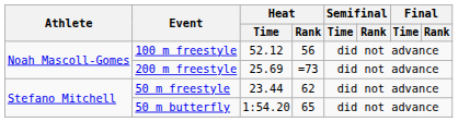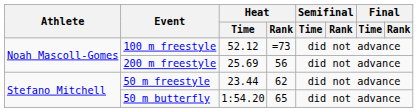 <table class="wikitable" style="text-align:center; font-size:90%">
 <tr>
 <th rowspan="2">Athlete</th>
 <th rowspan="2">Event</th>
 <th colspan="2">Heat</th>
 <th colspan="2">Semifinal</th>
 <th colspan="2">Final</th>
 </tr>
 <tr style="font-size:95%">
 <th>Time</th>
 <th>Rank</th>
 <th>Time</th>
 <th>Rank</th>
 <th>Time</th>
 <th>Rank</th>
 </tr>
 <tr>
 <td align=left rowspan=2><a href='#'>Noah Mascoll-Gomes</a></td>
 <td align=left><a href='#'>100 m freestyle</a></td>
 <td>52.12</td>
-<td>56</td>
+<td>=73</td>
 <td colspan=4>did not advance</td>
 </tr>
 <tr>
 <td align=left><a href='#'>200 m freestyle</a></td>
 <td>25.69</td>
-<td>=73</td>
+<td>56</td>
 <td colspan=4>did not advance</td>
 </tr>
 <tr>
 <td align=left rowspan=2><a href='#'>Stefano Mitchell</a></td>
 <td align=left><a href='#'>50 m freestyle</a></td>
 <td>23.44</td>
 <td>62</td>
 <td colspan=4>did not advance</td>
 </tr>
 <tr>
 <td align=left><a href='#'>50 m butterfly</a></td>
 <td>1:54.20</td>
 <td>65</td>
 <td colspan=4>did not advance</td>
 </tr>
 </table>
